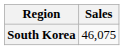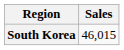 <table class="wikitable plainrowheaders" style="text-align:center">
 <tr>
 <th scope="col">Region</th>
 <th scope="col">Sales</th>
 </tr>
 <tr>
 <th scope="row">South Korea</th>
-<td>46,075</td>
+<td>46,015</td>
 </tr>
 </table>
